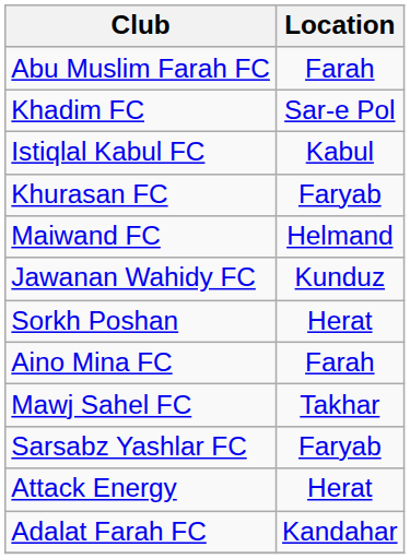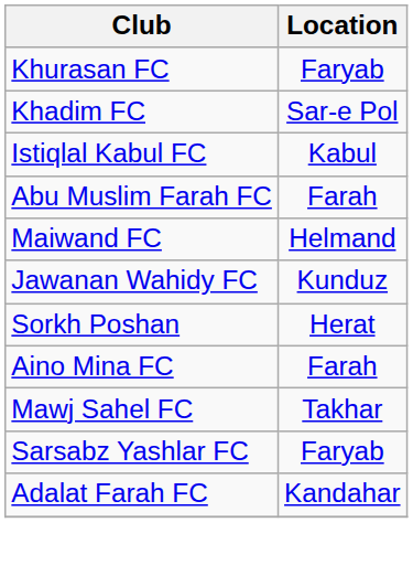 <table class="wikitable sortable" style="text-align:center">
 <tr>
 <th>Club</th>
 <th>Location</th>
 </tr>
 <tr>
-<td style="text-align:left"><a href='#'>Abu Muslim Farah FC</a></td>
-<td><a href='#'>Farah</a></td>
+<td style="text-align:left"><a href='#'>Khurasan FC</a></td>
+<td><a href='#'>Faryab</a></td>
 </tr>
 <tr>
 <td style="text-align:left"><a href='#'>Khadim FC</a></td>
 <td><a href='#'>Sar-e Pol</a></td>
 </tr>
 <tr>
 <td style="text-align:left"><a href='#'>Istiqlal Kabul FC</a></td>
 <td><a href='#'>Kabul</a></td>
 </tr>
 <tr>
-<td style="text-align:left"><a href='#'>Khurasan FC</a></td>
-<td><a href='#'>Faryab</a></td>
+<td style="text-align:left"><a href='#'>Abu Muslim Farah FC</a></td>
+<td><a href='#'>Farah</a></td>
 </tr>
 <tr>
 <td style="text-align:left"><a href='#'>Maiwand FC</a></td>
 <td><a href='#'>Helmand</a></td>
 </tr>
 <tr>
 <td style="text-align:left"><a href='#'>Jawanan Wahidy FC</a></td>
 <td><a href='#'>Kunduz</a></td>
 </tr>
 <tr>
 <td style="text-align:left"><a href='#'>Sorkh Poshan</a></td>
 <td><a href='#'>Herat</a></td>
 </tr>
 <tr>
 <td style="text-align:left"><a href='#'>Aino Mina FC</a></td>
 <td><a href='#'>Farah</a></td>
 </tr>
 <tr>
 <td style="text-align:left"><a href='#'>Mawj Sahel FC</a></td>
 <td><a href='#'>Takhar</a></td>
 </tr>
 <tr>
 <td style="text-align:left"><a href='#'>Sarsabz Yashlar FC</a></td>
 <td><a href='#'>Faryab</a></td>
 </tr>
 <tr>
-<td style="text-align:left"><a href='#'>Attack Energy</a></td>
-<td><a href='#'>Herat</a></td>
-</tr>
-<tr>
 <td style="text-align:left"><a href='#'>Adalat Farah FC</a></td>
 <td><a href='#'>Kandahar</a></td>
 </tr>
 <tr>
 </tr>
 </table>
